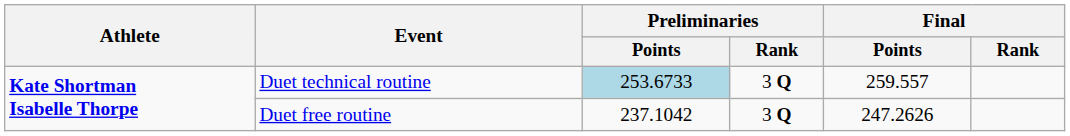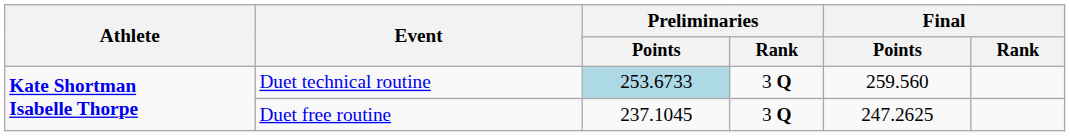 <table class="wikitable" style="text-align:center; font-size:90%; width:50%;">
 <tr>
 <th rowspan="2">Athlete</th>
 <th rowspan="2">Event</th>
 <th colspan="2">Preliminaries</th>
 <th colspan="2">Final</th>
 </tr>
 <tr style="font-size:95%">
 <th>Points</th>
 <th>Rank</th>
 <th>Points</th>
 <th>Rank</th>
 </tr>
 <tr>
 <td align=left rowspan=2><strong><a href='#'>Kate Shortman</a><br><a href='#'>Isabelle Thorpe</a></strong></td>
 <td align=left><a href='#'>Duet technical routine</a></td>
 <td style="background: lightblue;">253.6733</td>
 <td>3 <strong>Q</strong></td>
-<td>259.557</td>
+<td>259.560</td>
 <td></td>
 </tr>
 <tr>
 <td align=left><a href='#'>Duet free routine</a></td>
-<td>237.1042</td>
+<td>237.1045</td>
 <td>3 <strong>Q</strong></td>
-<td>247.2626</td>
+<td>247.2625</td>
 <td></td>
 </tr>
 </table>
